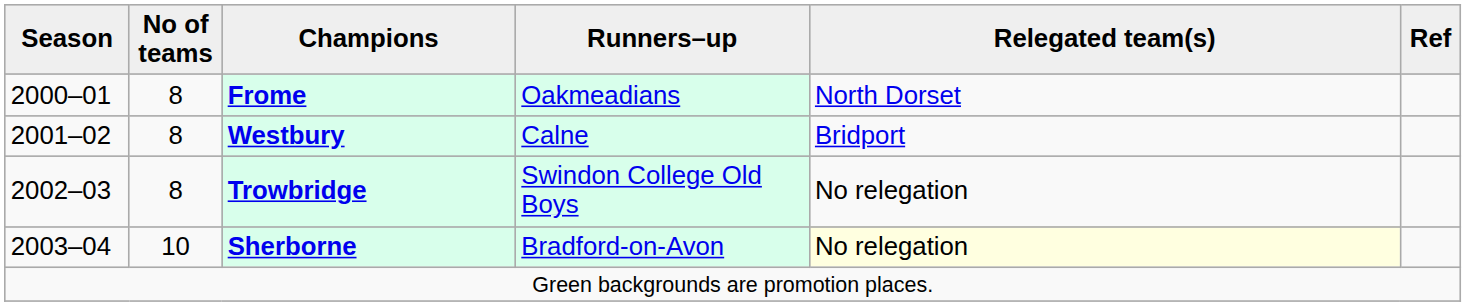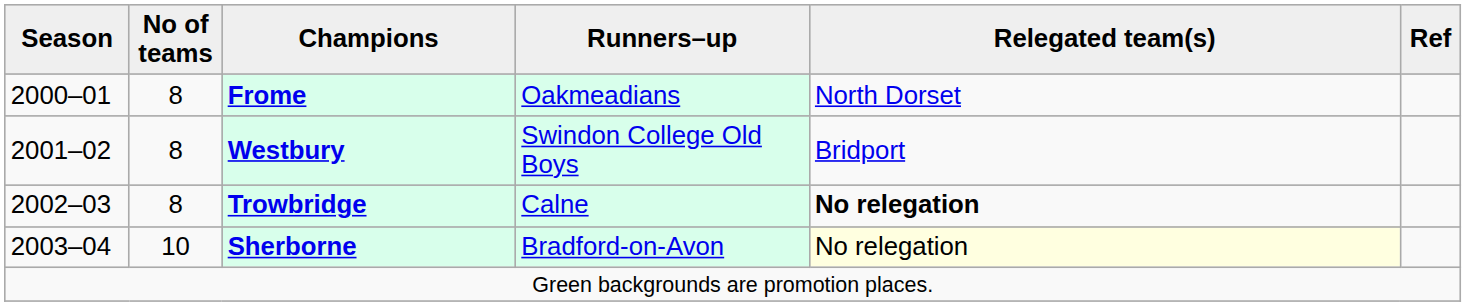 <table class="wikitable" style="text-align: left;">
 <tr>
 <th style="background:#efefef; width:70px;">Season</th>
 <th style="background:#efefef; width:50px;">No of teams</th>
 <th style="background:#efefef; width:175px;">Champions</th>
 <th style="background:#efefef; width:175px;">Runners–up</th>
 <th style="background:#efefef; width:360px;">Relegated team(s)</th>
 <th style="background:#efefef; width:30px;">Ref</th>
 </tr>
 <tr align="left">
 <td>2000–01</td>
 <td style="text-align: center;">8</td>
 <td style="background:#d8ffeb;"><strong><a href='#'>Frome</a></strong></td>
 <td style="background:#d8ffeb;"><a href='#'>Oakmeadians</a></td>
 <td><a href='#'>North Dorset</a></td>
 <td></td>
 </tr>
 <tr>
 <td>2001–02</td>
 <td style="text-align: center;">8</td>
 <td style="background:#d8ffeb;"><strong><a href='#'>Westbury</a></strong></td>
-<td style="background:#d8ffeb;"><a href='#'>Calne</a></td>
+<td style="background:#d8ffeb;"><a href='#'>Swindon College Old Boys</a></td>
 <td><a href='#'>Bridport</a></td>
 <td></td>
 </tr>
 <tr>
 <td>2002–03</td>
 <td style="text-align: center;">8</td>
 <td style="background:#d8ffeb;"><strong><a href='#'>Trowbridge</a></strong></td>
-<td style="background:#d8ffeb;"><a href='#'>Swindon College Old Boys</a></td>
-<td>No relegation</td>
+<td style="background:#d8ffeb;"><a href='#'>Calne</a></td>
+<td><strong>No relegation</strong></td>
 <td></td>
 </tr>
 <tr>
 <td>2003–04</td>
 <td style="text-align: center;">10</td>
 <td style="background:#d8ffeb;"><strong><a href='#'>Sherborne</a></strong></td>
 <td style="background:#d8ffeb;"><a href='#'>Bradford-on-Avon</a></td>
 <td style="background: lightyellow;">No relegation</td>
 <td></td>
 </tr>
 <tr>
 <td colspan="6" style="border:0; font-size:smaller; text-align:center;">Green backgrounds are promotion places.</td>
 </tr>
 </table>
